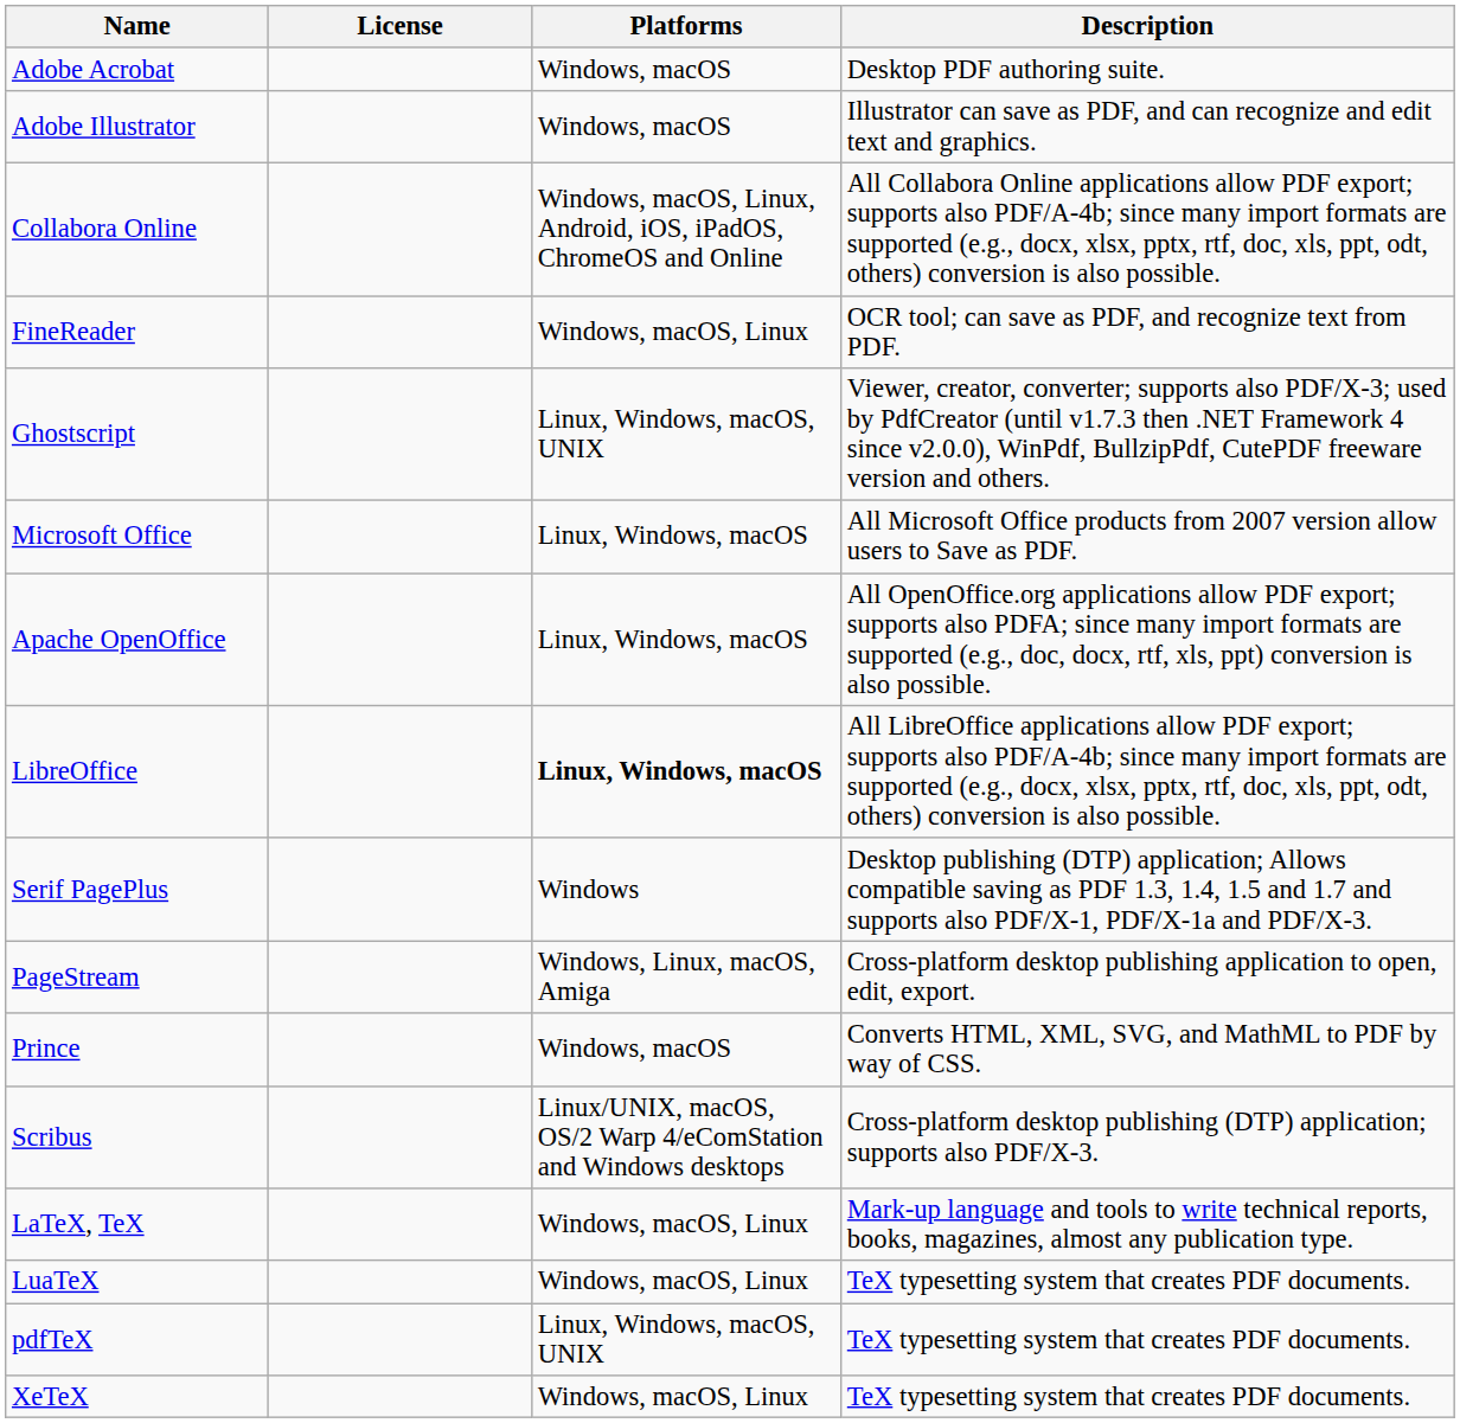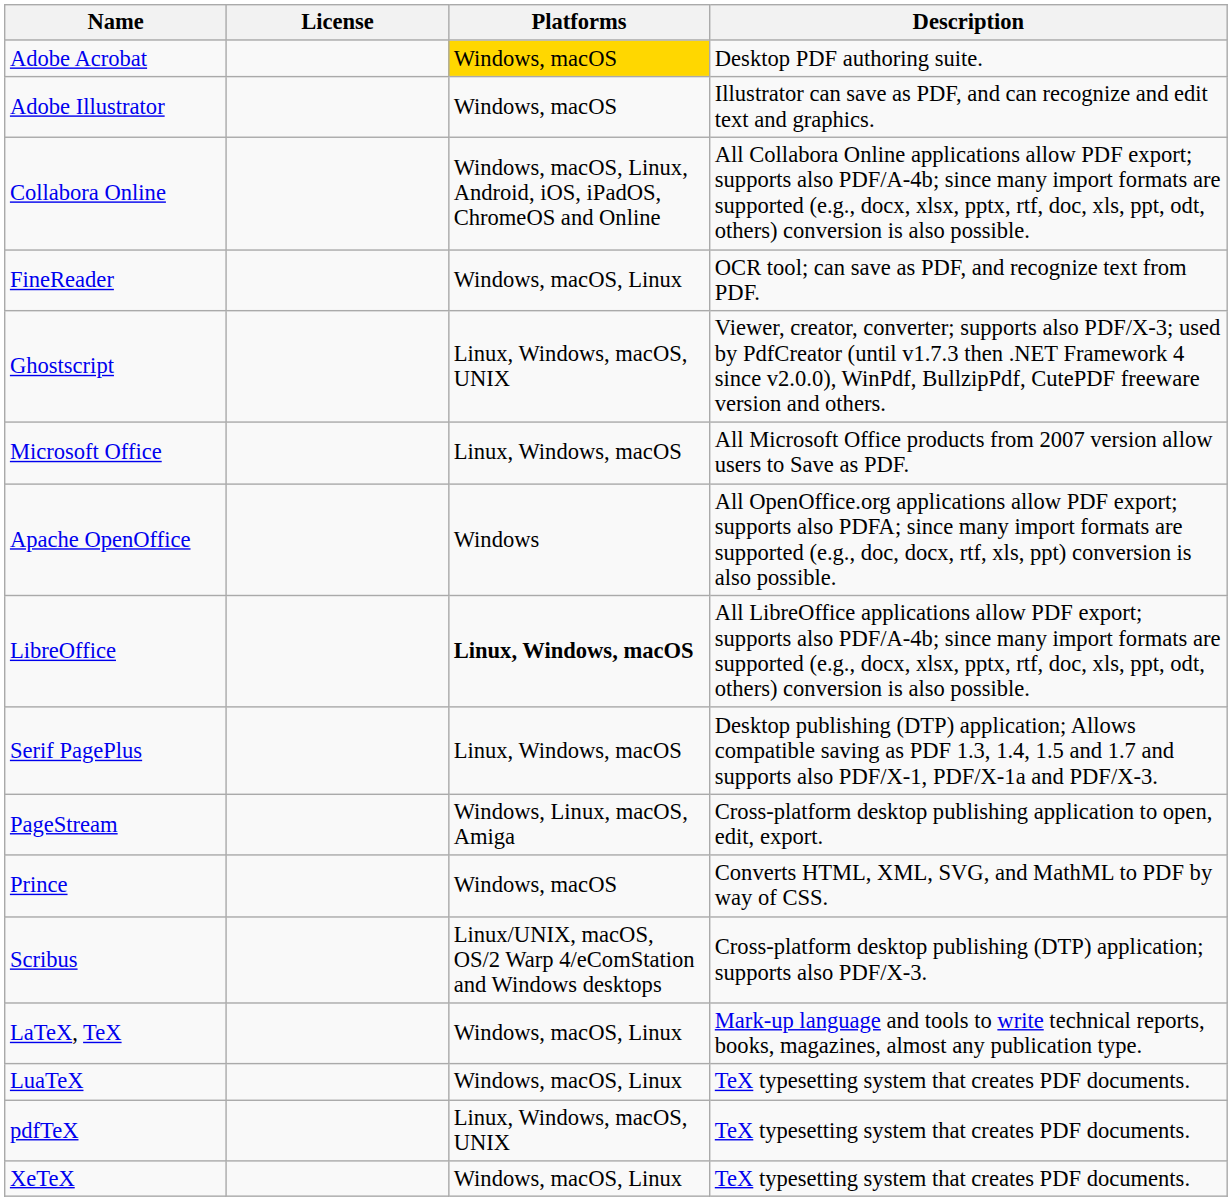 <table class="wikitable sortable">
 <tr>
 <th width=150 scope="col">Name</th>
 <th width=150 scope="col">License</th>
 <th scope="col">Platforms</th>
 <th scope="col" class="unsortable">Description</th>
 </tr>
 <tr>
 <td><a href='#'>Adobe Acrobat</a></td>
 <td></td>
-<td>Windows, macOS</td>
+<td style="background: gold;">Windows, macOS</td>
 <td>Desktop PDF authoring suite.</td>
 </tr>
 <tr>
 <td><a href='#'>Adobe Illustrator</a></td>
 <td></td>
 <td>Windows, macOS</td>
 <td>Illustrator can save as PDF, and can recognize and edit text and graphics.</td>
 </tr>
 <tr>
 <td><a href='#'>Collabora Online</a></td>
 <td></td>
 <td>Windows, macOS, Linux, Android, iOS, iPadOS, ChromeOS and Online</td>
 <td>All Collabora Online applications allow PDF export; supports also PDF/A-4b; since many import formats are supported (e.g., docx, xlsx, pptx, rtf, doc, xls, ppt, odt, others) conversion is also possible.</td>
 </tr>
 <tr>
 <td><a href='#'>FineReader</a></td>
 <td></td>
 <td>Windows, macOS, Linux</td>
 <td>OCR tool; can save as PDF, and recognize text from PDF.</td>
 </tr>
 <tr>
 <td><a href='#'>Ghostscript</a></td>
 <td></td>
 <td>Linux, Windows, macOS, UNIX</td>
 <td>Viewer, creator, converter; supports also PDF/X-3; used by PdfCreator (until v1.7.3 then .NET Framework 4 since v2.0.0), WinPdf, BullzipPdf, CutePDF freeware version and others.</td>
 </tr>
 <tr>
 <td><a href='#'>Microsoft Office</a></td>
 <td></td>
 <td>Linux, Windows, macOS</td>
 <td>All Microsoft Office products from 2007 version allow users to Save as PDF.</td>
 </tr>
 <tr>
 <td><a href='#'>Apache OpenOffice</a></td>
 <td></td>
-<td>Linux, Windows, macOS</td>
+<td>Windows</td>
 <td>All OpenOffice.org applications allow PDF export; supports also PDFA; since many import formats are supported (e.g., doc, docx, rtf, xls, ppt) conversion is also possible.</td>
 </tr>
 <tr>
 <td><a href='#'>LibreOffice</a></td>
 <td></td>
 <td><strong>Linux, Windows, macOS</strong></td>
 <td>All LibreOffice applications allow PDF export; supports also PDF/A-4b; since many import formats are supported (e.g., docx, xlsx, pptx, rtf, doc, xls, ppt, odt, others) conversion is also possible.</td>
 </tr>
 <tr>
 <td><a href='#'>Serif PagePlus</a></td>
 <td></td>
-<td>Windows</td>
+<td>Linux, Windows, macOS</td>
 <td>Desktop publishing (DTP) application; Allows compatible saving as PDF 1.3, 1.4, 1.5 and 1.7 and supports also PDF/X-1, PDF/X-1a and PDF/X-3.</td>
 </tr>
 <tr>
 <td><a href='#'>PageStream</a></td>
 <td></td>
 <td>Windows, Linux, macOS, Amiga</td>
 <td>Cross-platform desktop publishing application to open, edit, export.</td>
 </tr>
 <tr>
 <td><a href='#'>Prince</a></td>
 <td></td>
 <td>Windows, macOS</td>
 <td>Converts HTML, XML, SVG, and MathML to PDF by way of CSS.</td>
 </tr>
 <tr>
 <td><a href='#'>Scribus</a></td>
 <td></td>
 <td>Linux/UNIX, macOS, OS/2 Warp 4/eComStation and Windows desktops</td>
 <td>Cross-platform desktop publishing (DTP) application; supports also PDF/X-3.</td>
 </tr>
 <tr>
 <td><a href='#'>LaTeX</a>, <a href='#'>TeX</a></td>
 <td></td>
 <td>Windows, macOS, Linux</td>
 <td><a href='#'>Mark-up language</a> and tools to <a href='#'>write</a> technical reports, books, magazines, almost any publication type.</td>
 </tr>
 <tr>
 <td><a href='#'>LuaTeX</a></td>
 <td></td>
 <td>Windows, macOS, Linux</td>
 <td><a href='#'>TeX</a> typesetting system that creates PDF documents.</td>
 </tr>
 <tr>
 <td><a href='#'>pdfTeX</a></td>
 <td></td>
 <td>Linux, Windows, macOS, UNIX</td>
 <td><a href='#'>TeX</a> typesetting system that creates PDF documents.</td>
 </tr>
 <tr>
 <td><a href='#'>XeTeX</a></td>
 <td></td>
 <td>Windows, macOS, Linux</td>
 <td><a href='#'>TeX</a> typesetting system that creates PDF documents.</td>
 </tr>
 </table>
